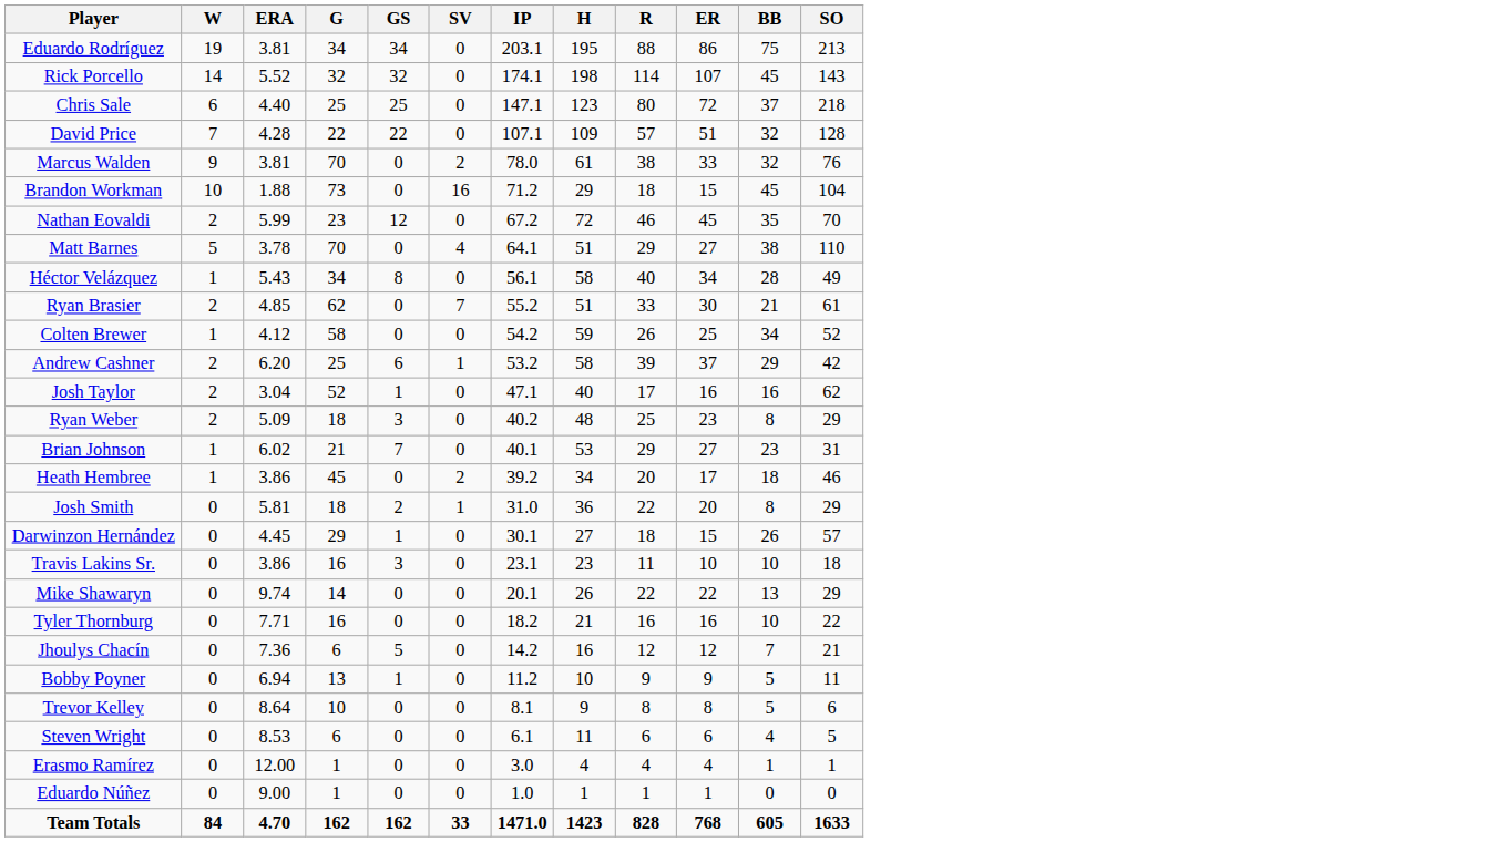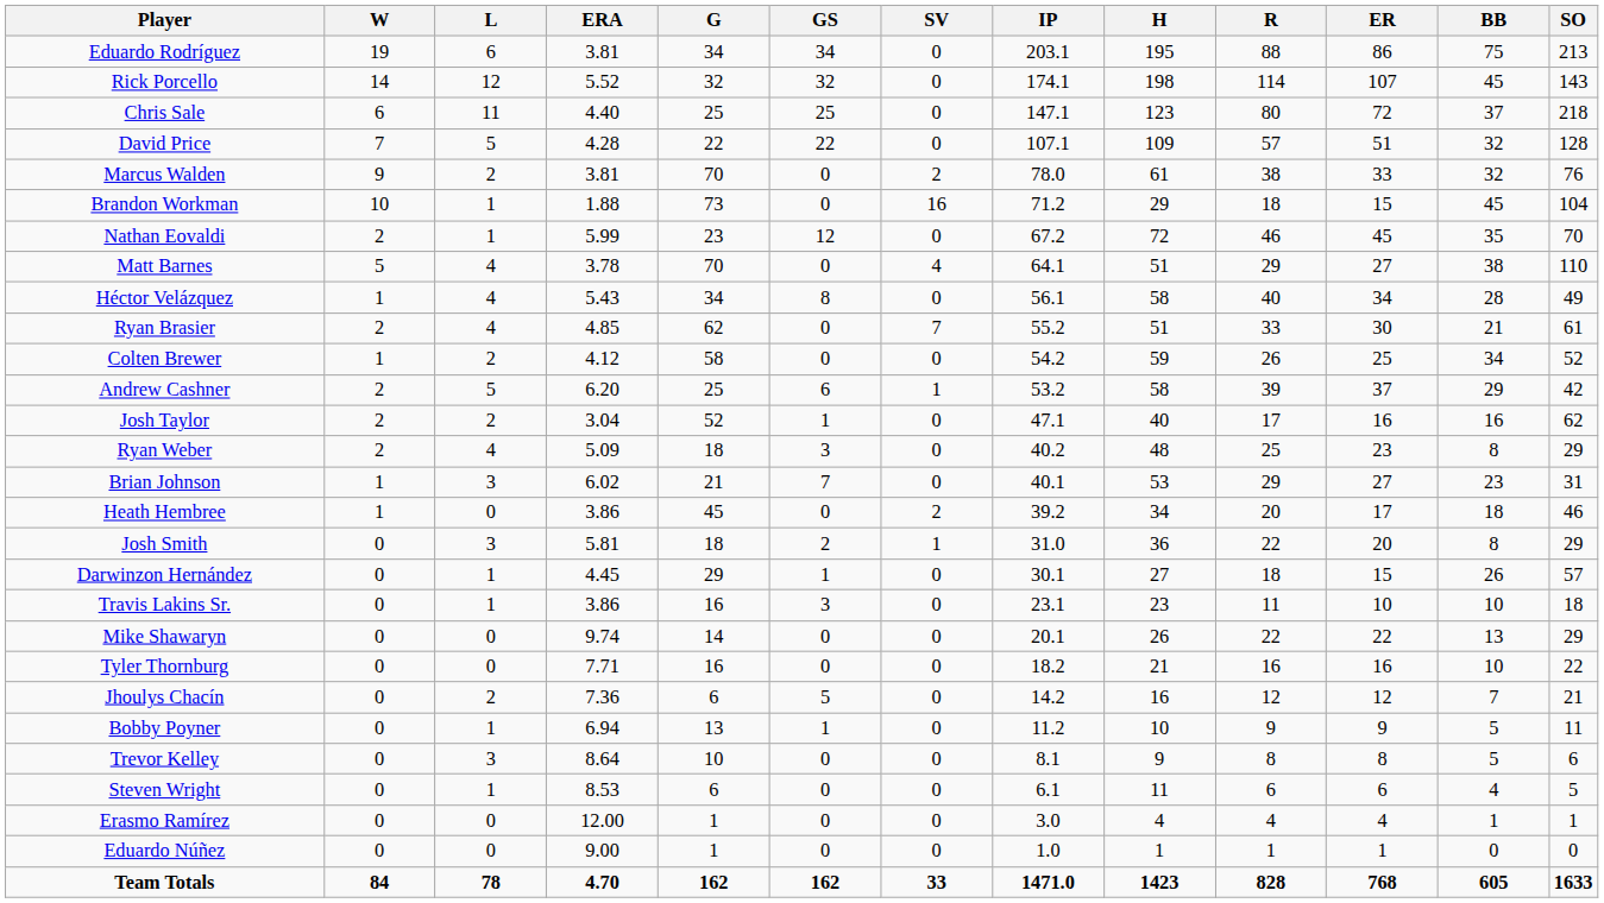 <table class=wikitable style="text-align:center">
 <tr>
 <th bgcolor=#DDDDFF; width="20%">Player</th>
 <th bgcolor=#DDDDFF; width="7%">W</th>
+<th bgcolor=#DDDDFF; width="7%">L</th>
 <th bgcolor=#DDDDFF; width="7%">ERA</th>
 <th bgcolor=#DDDDFF; width="7%">G</th>
 <th bgcolor=#DDDDFF; width="7%">GS</th>
 <th bgcolor=#DDDDFF; width="7%">SV</th>
 <th bgcolor=#DDDDFF; width="7%">IP</th>
 <th bgcolor=#DDDDFF; width="7%">H</th>
 <th bgcolor=#DDDDFF; width="7%">R</th>
 <th bgcolor=#DDDDFF; width="7%">ER</th>
 <th bgcolor=#DDDDFF; width="7%">BB</th>
 <th bgcolor=#DDDDFF; width="7%">SO</th>
 </tr>
 <tr>
 <td><a href='#'>Eduardo Rodríguez</a></td>
 <td>19</td>
+<td>6</td>
 <td>3.81</td>
 <td>34</td>
 <td>34</td>
 <td>0</td>
 <td>203.1</td>
 <td>195</td>
 <td>88</td>
 <td>86</td>
 <td>75</td>
 <td>213</td>
 </tr>
 <tr>
 <td><a href='#'>Rick Porcello</a></td>
 <td>14</td>
+<td>12</td>
 <td>5.52</td>
 <td>32</td>
 <td>32</td>
 <td>0</td>
 <td>174.1</td>
 <td>198</td>
 <td>114</td>
 <td>107</td>
 <td>45</td>
 <td>143</td>
 </tr>
 <tr>
 <td><a href='#'>Chris Sale</a></td>
 <td>6</td>
+<td>11</td>
 <td>4.40</td>
 <td>25</td>
 <td>25</td>
 <td>0</td>
 <td>147.1</td>
 <td>123</td>
 <td>80</td>
 <td>72</td>
 <td>37</td>
 <td>218</td>
 </tr>
 <tr>
 <td><a href='#'>David Price</a></td>
 <td>7</td>
+<td>5</td>
 <td>4.28</td>
 <td>22</td>
 <td>22</td>
 <td>0</td>
 <td>107.1</td>
 <td>109</td>
 <td>57</td>
 <td>51</td>
 <td>32</td>
 <td>128</td>
 </tr>
 <tr>
 <td><a href='#'>Marcus Walden</a></td>
 <td>9</td>
+<td>2</td>
 <td>3.81</td>
 <td>70</td>
 <td>0</td>
 <td>2</td>
 <td>78.0</td>
 <td>61</td>
 <td>38</td>
 <td>33</td>
 <td>32</td>
 <td>76</td>
 </tr>
 <tr>
 <td><a href='#'>Brandon Workman</a></td>
 <td>10</td>
+<td>1</td>
 <td>1.88</td>
 <td>73</td>
 <td>0</td>
 <td>16</td>
 <td>71.2</td>
 <td>29</td>
 <td>18</td>
 <td>15</td>
 <td>45</td>
 <td>104</td>
 </tr>
 <tr>
 <td><a href='#'>Nathan Eovaldi</a></td>
 <td>2</td>
+<td>1</td>
 <td>5.99</td>
 <td>23</td>
 <td>12</td>
 <td>0</td>
 <td>67.2</td>
 <td>72</td>
 <td>46</td>
 <td>45</td>
 <td>35</td>
 <td>70</td>
 </tr>
 <tr>
 <td><a href='#'>Matt Barnes</a></td>
 <td>5</td>
+<td>4</td>
 <td>3.78</td>
 <td>70</td>
 <td>0</td>
 <td>4</td>
 <td>64.1</td>
 <td>51</td>
 <td>29</td>
 <td>27</td>
 <td>38</td>
 <td>110</td>
 </tr>
 <tr>
 <td><a href='#'>Héctor Velázquez</a></td>
 <td>1</td>
+<td>4</td>
 <td>5.43</td>
 <td>34</td>
 <td>8</td>
 <td>0</td>
 <td>56.1</td>
 <td>58</td>
 <td>40</td>
 <td>34</td>
 <td>28</td>
 <td>49</td>
 </tr>
 <tr>
 <td><a href='#'>Ryan Brasier</a></td>
 <td>2</td>
+<td>4</td>
 <td>4.85</td>
 <td>62</td>
 <td>0</td>
 <td>7</td>
 <td>55.2</td>
 <td>51</td>
 <td>33</td>
 <td>30</td>
 <td>21</td>
 <td>61</td>
 </tr>
 <tr>
 <td><a href='#'>Colten Brewer</a></td>
 <td>1</td>
+<td>2</td>
 <td>4.12</td>
 <td>58</td>
 <td>0</td>
 <td>0</td>
 <td>54.2</td>
 <td>59</td>
 <td>26</td>
 <td>25</td>
 <td>34</td>
 <td>52</td>
 </tr>
 <tr>
 <td><a href='#'>Andrew Cashner</a></td>
 <td>2</td>
+<td>5</td>
 <td>6.20</td>
 <td>25</td>
 <td>6</td>
 <td>1</td>
 <td>53.2</td>
 <td>58</td>
 <td>39</td>
 <td>37</td>
 <td>29</td>
 <td>42</td>
 </tr>
 <tr>
 <td><a href='#'>Josh Taylor</a></td>
+<td>2</td>
 <td>2</td>
 <td>3.04</td>
 <td>52</td>
 <td>1</td>
 <td>0</td>
 <td>47.1</td>
 <td>40</td>
 <td>17</td>
 <td>16</td>
 <td>16</td>
 <td>62</td>
 </tr>
 <tr>
 <td><a href='#'>Ryan Weber</a></td>
 <td>2</td>
+<td>4</td>
 <td>5.09</td>
 <td>18</td>
 <td>3</td>
 <td>0</td>
 <td>40.2</td>
 <td>48</td>
 <td>25</td>
 <td>23</td>
 <td>8</td>
 <td>29</td>
 </tr>
 <tr>
 <td><a href='#'>Brian Johnson</a></td>
 <td>1</td>
+<td>3</td>
 <td>6.02</td>
 <td>21</td>
 <td>7</td>
 <td>0</td>
 <td>40.1</td>
 <td>53</td>
 <td>29</td>
 <td>27</td>
 <td>23</td>
 <td>31</td>
 </tr>
 <tr>
 <td><a href='#'>Heath Hembree</a></td>
 <td>1</td>
+<td>0</td>
 <td>3.86</td>
 <td>45</td>
 <td>0</td>
 <td>2</td>
 <td>39.2</td>
 <td>34</td>
 <td>20</td>
 <td>17</td>
 <td>18</td>
 <td>46</td>
 </tr>
 <tr>
 <td><a href='#'>Josh Smith</a></td>
 <td>0</td>
+<td>3</td>
 <td>5.81</td>
 <td>18</td>
 <td>2</td>
 <td>1</td>
 <td>31.0</td>
 <td>36</td>
 <td>22</td>
 <td>20</td>
 <td>8</td>
 <td>29</td>
 </tr>
 <tr>
 <td><a href='#'>Darwinzon Hernández</a></td>
 <td>0</td>
+<td>1</td>
 <td>4.45</td>
 <td>29</td>
 <td>1</td>
 <td>0</td>
 <td>30.1</td>
 <td>27</td>
 <td>18</td>
 <td>15</td>
 <td>26</td>
 <td>57</td>
 </tr>
 <tr>
 <td><a href='#'>Travis Lakins Sr.</a></td>
 <td>0</td>
+<td>1</td>
 <td>3.86</td>
 <td>16</td>
 <td>3</td>
 <td>0</td>
 <td>23.1</td>
 <td>23</td>
 <td>11</td>
 <td>10</td>
 <td>10</td>
 <td>18</td>
 </tr>
 <tr>
 <td><a href='#'>Mike Shawaryn</a></td>
+<td>0</td>
 <td>0</td>
 <td>9.74</td>
 <td>14</td>
 <td>0</td>
 <td>0</td>
 <td>20.1</td>
 <td>26</td>
 <td>22</td>
 <td>22</td>
 <td>13</td>
 <td>29</td>
 </tr>
 <tr>
 <td><a href='#'>Tyler Thornburg</a></td>
 <td>0</td>
+<td>0</td>
 <td>7.71</td>
 <td>16</td>
 <td>0</td>
 <td>0</td>
 <td>18.2</td>
 <td>21</td>
 <td>16</td>
 <td>16</td>
 <td>10</td>
 <td>22</td>
 </tr>
 <tr>
 <td><a href='#'>Jhoulys Chacín</a></td>
 <td>0</td>
+<td>2</td>
 <td>7.36</td>
 <td>6</td>
 <td>5</td>
 <td>0</td>
 <td>14.2</td>
 <td>16</td>
 <td>12</td>
 <td>12</td>
 <td>7</td>
 <td>21</td>
 </tr>
 <tr>
 <td><a href='#'>Bobby Poyner</a></td>
 <td>0</td>
+<td>1</td>
 <td>6.94</td>
 <td>13</td>
 <td>1</td>
 <td>0</td>
 <td>11.2</td>
 <td>10</td>
 <td>9</td>
 <td>9</td>
 <td>5</td>
 <td>11</td>
 </tr>
 <tr>
 <td><a href='#'>Trevor Kelley</a></td>
 <td>0</td>
+<td>3</td>
 <td>8.64</td>
 <td>10</td>
 <td>0</td>
 <td>0</td>
 <td>8.1</td>
 <td>9</td>
 <td>8</td>
 <td>8</td>
 <td>5</td>
 <td>6</td>
 </tr>
 <tr>
 <td><a href='#'>Steven Wright</a></td>
 <td>0</td>
+<td>1</td>
 <td>8.53</td>
 <td>6</td>
 <td>0</td>
 <td>0</td>
 <td>6.1</td>
 <td>11</td>
 <td>6</td>
 <td>6</td>
 <td>4</td>
 <td>5</td>
 </tr>
 <tr>
 <td><a href='#'>Erasmo Ramírez</a></td>
+<td>0</td>
 <td>0</td>
 <td>12.00</td>
 <td>1</td>
 <td>0</td>
 <td>0</td>
 <td>3.0</td>
 <td>4</td>
 <td>4</td>
 <td>4</td>
 <td>1</td>
 <td>1</td>
 </tr>
 <tr>
 <td><a href='#'>Eduardo Núñez</a></td>
 <td>0</td>
+<td>0</td>
 <td>9.00</td>
 <td>1</td>
 <td>0</td>
 <td>0</td>
 <td>1.0</td>
 <td>1</td>
 <td>1</td>
 <td>1</td>
 <td>0</td>
 <td>0</td>
 </tr>
 <tr>
 <td><strong>Team Totals</strong></td>
 <td><strong>84</strong></td>
+<td><strong>78</strong></td>
 <td><strong>4.70</strong></td>
 <td><strong>162</strong></td>
 <td><strong>162</strong></td>
 <td><strong>33</strong></td>
 <td><strong>1471.0</strong></td>
 <td><strong>1423</strong></td>
 <td><strong>828</strong></td>
 <td><strong>768</strong></td>
 <td><strong>605</strong></td>
 <td><strong>1633</strong></td>
 </tr>
 </table>
